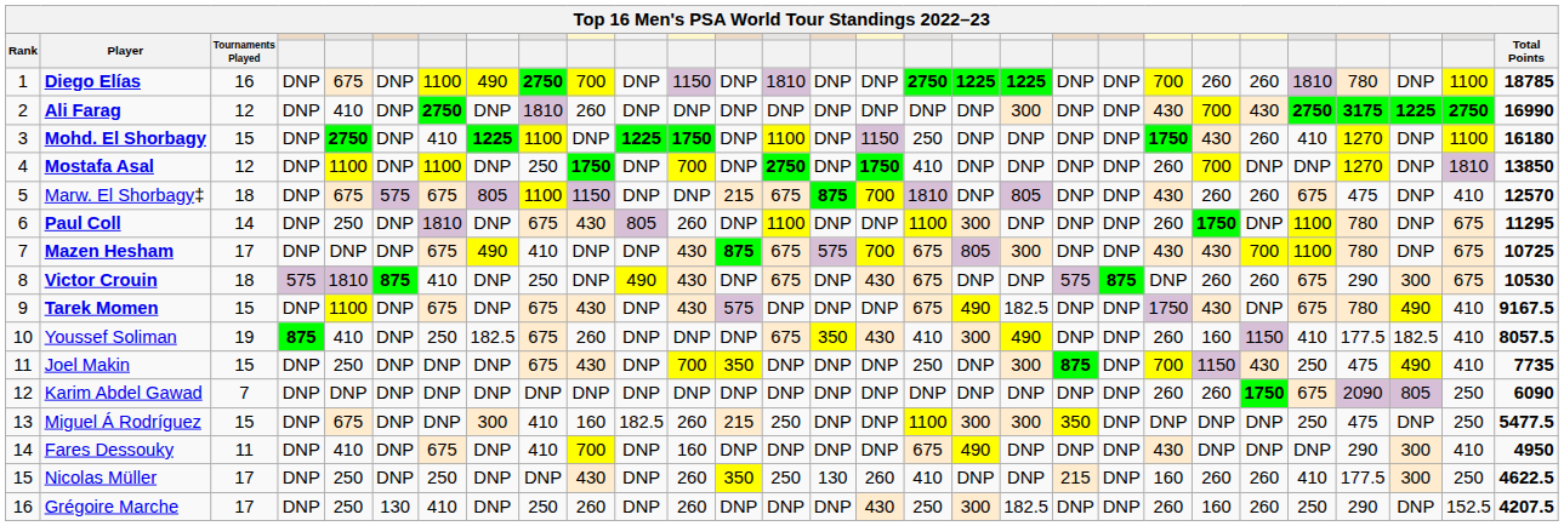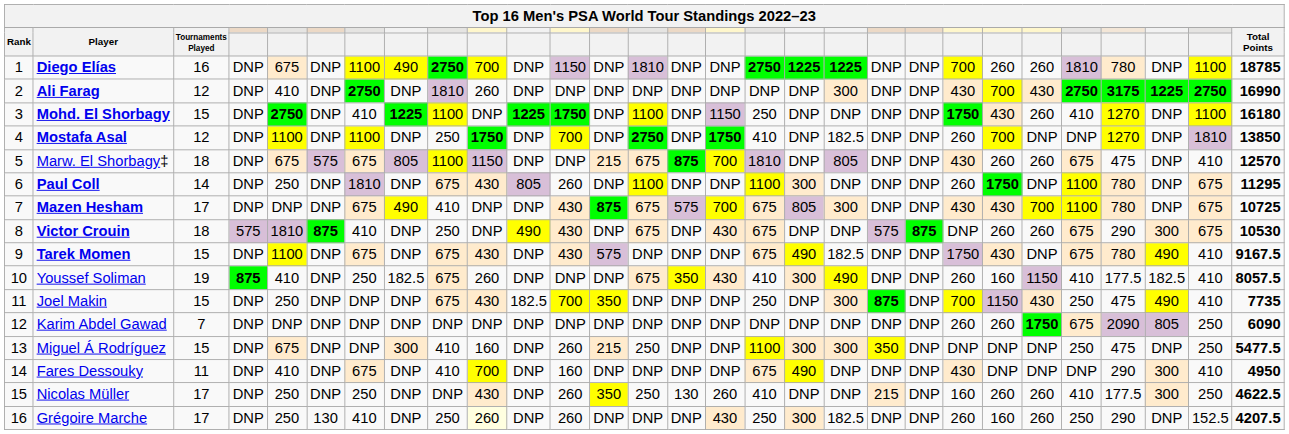 <table class="wikitable sortable">
 <tr>
 <th colspan=30 align="center">Top 16 Men's PSA World Tour Standings 2022–23</th>
 </tr>
 <tr>
 </tr>
 <tr style="font-size:8pt;font-weight:bold">
 <th rowspan=2 align="center">Rank</th>
 <th rowspan=2 align="center">Player</th>
 <th rowspan=2 align="center"><small>Tournaments<br>Played</small></th>
 <th style="background:#ecd9c6;"><small></small></th>
 <th style="background:#E5E4E2;"><small></small></th>
 <th style="background:#ecd9c6;"><small></small></th>
 <th style="background:#E5E4E2;"><small></small></th>
 <th style="background:#f2f2f2;"><small></small></th>
 <th style="background:#E5E4E2;"><small></small></th>
 <th style="background:#fff7cc;"><small></small></th>
 <th style="background:#f2f2f2;"><small></small></th>
 <th style="background:#fff7cc;"><small></small></th>
 <th style="background:#ecd9c6;"><small></small></th>
 <th style="background:#E5E4E2;"><small></small></th>
 <th style="background:#ecd9c6;"><small></small></th>
 <th style="background:#fff7cc;"><small></small></th>
 <th style="background:#E5E4E2;"><small></small></th>
 <th style="background:#f2f2f2;"><small></small></th>
 <th style="background:#f2f2f2;"><small></small></th>
 <th style="background:#ecd9c6;"><small></small></th>
 <th style="background:#ecd9c6;"><small></small></th>
 <th style="background:#fff7cc;"><small></small></th>
 <th style="background:#fff7cc;"><small></small></th>
 <th style="background:#fff7cc;"><small></small></th>
 <th style="background:#E5E4E2;"><small></small></th>
 <th style="background:#F3E6D7;"><small></small></th>
 <th style="background:#f2f2f2;"><small></small></th>
 <th style="background:#E5E4E2;"><small></small></th>
 <th rowspan=2 align="center">Total<br>Points</th>
 </tr>
 <tr>
 <th data-sort-type=number> </th>
 <th data-sort-type=number></th>
 <th data-sort-type=number></th>
 <th data-sort-type=number></th>
 <th data-sort-type=number></th>
 <th data-sort-type=number></th>
 <th data-sort-type=number></th>
 <th data-sort-type=number></th>
 <th data-sort-type=number></th>
 <th data-sort-type=number></th>
 <th data-sort-type=number></th>
 <th data-sort-type=number></th>
 <th data-sort-type=number></th>
 <th data-sort-type=number></th>
 <th data-sort-type=number></th>
 <th data-sort-type=number></th>
 <th data-sort-type=number></th>
 <th data-sort-type=number></th>
 <th data-sort-type=number></th>
 <th data-sort-type=number></th>
 <th data-sort-type=number></th>
 <th data-sort-type=number></th>
 <th data-sort-type=number></th>
 <th data-sort-type=number></th>
 <th data-sort-type=number></th>
 </tr>
 <tr>
 <td align=center>1</td>
 <td> <strong><a href='#'>Diego Elías</a></strong></td>
 <td align=center>16</td>
 <td align=center>DNP</td>
 <td align=center style="background:#ffebcd">675</td>
 <td align=center>DNP</td>
 <td align=center style="background:#ffff00">1100</td>
 <td align=center style="background:#ffff00">490</td>
 <td align=center style="background:#00ff00"><strong>2750</strong></td>
 <td align=center style="background:#ffff00">700</td>
 <td align=center>DNP</td>
 <td align=center style="background:#D8BFD8">1150</td>
 <td align=center>DNP</td>
 <td align=center style="background:#D8BFD8">1810</td>
 <td align=center>DNP</td>
 <td align=center>DNP</td>
 <td align=center style="background:#00ff00"><strong>2750</strong></td>
 <td align=center style="background:#00ff00"><strong>1225</strong></td>
 <td align=center style="background:#00ff00"><strong>1225</strong></td>
 <td align=center>DNP</td>
 <td align=center>DNP</td>
 <td align=center style="background:#ffff00">700</td>
 <td align=center>260</td>
 <td align=center>260</td>
 <td align=center style="background:#D8BFD8">1810</td>
 <td align=center style="background:#ffebcd">780</td>
 <td align=center>DNP</td>
 <td align=center style="background:#ffff00">1100</td>
 <td align=right><strong>18785</strong></td>
 </tr>
 <tr>
 <td align=center>2</td>
 <td> <strong><a href='#'>Ali Farag</a></strong></td>
 <td align=center>12</td>
 <td align=center>DNP</td>
 <td align=center>410</td>
 <td align=center>DNP</td>
 <td align=center style="background:#00ff00"><strong>2750</strong></td>
 <td align=center>DNP</td>
 <td align=center style="background:#D8BFD8">1810</td>
 <td align=center>260</td>
 <td align=center>DNP</td>
 <td align=center>DNP</td>
 <td align=center>DNP</td>
 <td align=center>DNP</td>
 <td align=center>DNP</td>
 <td align=center>DNP</td>
 <td align=center>DNP</td>
 <td align=center>DNP</td>
 <td align=center style="background:#ffebcd">300</td>
 <td align=center>DNP</td>
 <td align=center>DNP</td>
 <td align=center style="background:#ffebcd">430</td>
 <td align=center style="background:#ffff00">700</td>
 <td align=center style="background:#ffebcd">430</td>
 <td align=center style="background:#00ff00"><strong>2750</strong></td>
 <td align=center style="background:#00ff00"><strong>3175</strong></td>
 <td align=center style="background:#00ff00"><strong>1225</strong></td>
 <td align=center style="background:#00ff00"><strong>2750</strong></td>
 <td align=right><strong>16990</strong></td>
 </tr>
 <tr>
 <td align=center>3</td>
 <td nowrap> <strong><a href='#'>Mohd. El Shorbagy</a></strong></td>
 <td align=center>15</td>
 <td align=center>DNP</td>
 <td align=center style="background:#00ff00"><strong>2750</strong></td>
 <td align=center>DNP</td>
 <td align=center>410</td>
 <td align=center style="background:#00ff00"><strong>1225</strong></td>
 <td align=center style="background:#ffff00">1100</td>
 <td align=center>DNP</td>
 <td align=center style="background:#00ff00"><strong>1225</strong></td>
 <td align=center style="background:#00ff00"><strong>1750</strong></td>
 <td align=center>DNP</td>
 <td align=center style="background:#ffff00">1100</td>
 <td align=center>DNP</td>
 <td align=center style="background:#D8BFD8">1150</td>
 <td align=center>250</td>
 <td align=center>DNP</td>
 <td align=center>DNP</td>
 <td align=center>DNP</td>
 <td align=center>DNP</td>
 <td align=center style="background:#00ff00"><strong>1750</strong></td>
 <td align=center style="background:#ffebcd">430</td>
 <td align=center>260</td>
 <td align=center>410</td>
 <td align=center style="background:#ffff00">1270</td>
 <td align=center>DNP</td>
 <td align=center style="background:#ffff00">1100</td>
 <td align=right><strong>16180</strong></td>
 </tr>
 <tr>
 <td align=center>4</td>
 <td> <strong><a href='#'>Mostafa Asal</a></strong></td>
 <td align=center>12</td>
 <td align=center>DNP</td>
 <td align=center style="background:#ffff00">1100</td>
 <td align=center>DNP</td>
 <td align=center style="background:#ffff00">1100</td>
 <td align=center>DNP</td>
 <td align=center>250</td>
 <td align=center style="background:#00ff00"><strong>1750</strong></td>
 <td align=center>DNP</td>
 <td align=center style="background:#ffff00">700</td>
 <td align=center>DNP</td>
 <td align=center style="background:#00ff00"><strong>2750</strong></td>
 <td align=center>DNP</td>
 <td align=center style="background:#00ff00"><strong>1750</strong></td>
 <td align=center>410</td>
 <td align=center>DNP</td>
-<td align=center>DNP</td>
+<td align=center>182.5</td>
 <td align=center>DNP</td>
 <td align=center>DNP</td>
 <td align=center>260</td>
 <td align=center style="background:#ffff00">700</td>
 <td align=center>DNP</td>
 <td align=center>DNP</td>
 <td align=center style="background:#ffff00">1270</td>
 <td align=center>DNP</td>
 <td align=center style="background:#D8BFD8">1810</td>
 <td align=right><strong>13850</strong></td>
 </tr>
 <tr>
 <td align=center>5</td>
 <td> <a href='#'>Marw. El Shorbagy</a>‡</td>
 <td align=center>18</td>
 <td align=center>DNP</td>
 <td align=center style="background:#ffebcd">675</td>
 <td align=center style="background:#D8BFD8">575</td>
 <td align=center style="background:#ffebcd">675</td>
 <td align=center style="background:#D8BFD8">805</td>
 <td align=center style="background:#ffff00">1100</td>
 <td align=center style="background:#D8BFD8">1150</td>
 <td align=center>DNP</td>
 <td align=center>DNP</td>
 <td align=center style="background:#ffebcd">215</td>
 <td align=center style="background:#ffebcd">675</td>
 <td align=center style="background:#00ff00"><strong>875</strong></td>
 <td align=center style="background:#ffff00">700</td>
 <td align=center style="background:#D8BFD8">1810</td>
 <td align=center>DNP</td>
 <td align=center style="background:#D8BFD8">805</td>
 <td align=center>DNP</td>
 <td align=center>DNP</td>
 <td align=center style="background:#ffebcd">430</td>
 <td align=center>260</td>
 <td align=center>260</td>
 <td align=center style="background:#ffebcd">675</td>
 <td align=center>475</td>
 <td align=center>DNP</td>
 <td align=center>410</td>
 <td align=right><strong>12570</strong></td>
 </tr>
 <tr>
 <td align=center>6</td>
 <td> <strong><a href='#'>Paul Coll</a></strong></td>
 <td align=center>14</td>
 <td align=center>DNP</td>
 <td align=center>250</td>
 <td align=center>DNP</td>
 <td align=center style="background:#D8BFD8">1810</td>
 <td align=center>DNP</td>
 <td align=center style="background:#ffebcd">675</td>
 <td align=center style="background:#ffebcd">430</td>
 <td align=center style="background:#D8BFD8">805</td>
 <td align=center>260</td>
 <td align=center>DNP</td>
 <td align=center style="background:#ffff00">1100</td>
 <td align=center>DNP</td>
 <td align=center>DNP</td>
 <td align=center style="background:#ffff00">1100</td>
 <td align=center style="background:#ffebcd">300</td>
 <td align=center>DNP</td>
 <td align=center>DNP</td>
 <td align=center>DNP</td>
 <td align=center>260</td>
 <td align=center style="background:#00ff00"><strong>1750</strong></td>
 <td align=center>DNP</td>
 <td align=center style="background:#ffff00">1100</td>
 <td align=center style="background:#ffebcd">780</td>
 <td align=center>DNP</td>
 <td align=center style="background:#ffebcd">675</td>
 <td align=right><strong>11295</strong></td>
 </tr>
 <tr>
 <td align=center>7</td>
 <td> <strong><a href='#'>Mazen Hesham</a></strong></td>
 <td align=center>17</td>
 <td align=center>DNP</td>
 <td align=center>DNP</td>
 <td align=center>DNP</td>
 <td align=center style="background:#ffebcd">675</td>
 <td align=center style="background:#ffff00">490</td>
 <td align=center>410</td>
 <td align=center>DNP</td>
 <td align=center>DNP</td>
 <td align=center style="background:#ffebcd">430</td>
 <td align=center style="background:#00ff00"><strong>875</strong></td>
 <td align=center style="background:#ffebcd">675</td>
 <td align=center style="background:#D8BFD8">575</td>
 <td align=center style="background:#ffff00">700</td>
 <td align=center style="background:#ffebcd">675</td>
 <td align=center style="background:#D8BFD8">805</td>
 <td align=center style="background:#ffebcd">300</td>
 <td align=center>DNP</td>
 <td align=center>DNP</td>
 <td align=center style="background:#ffebcd">430</td>
 <td align=center style="background:#ffebcd">430</td>
 <td align=center style="background:#ffff00">700</td>
 <td align=center style="background:#ffff00">1100</td>
 <td align=center style="background:#ffebcd">780</td>
 <td align=center>DNP</td>
 <td align=center style="background:#ffebcd">675</td>
 <td align=right><strong>10725</strong></td>
 </tr>
 <tr>
 <td align=center>8</td>
 <td> <strong><a href='#'>Victor Crouin</a></strong></td>
 <td align=center>18</td>
 <td align=center style="background:#D8BFD8">575</td>
 <td align=center style="background:#D8BFD8">1810</td>
 <td align=center style="background:#00ff00"><strong>875</strong></td>
 <td align=center>410</td>
 <td align=center>DNP</td>
 <td align=center>250</td>
 <td align=center>DNP</td>
 <td align=center style="background:#ffff00">490</td>
 <td align=center style="background:#ffebcd">430</td>
 <td align=center>DNP</td>
 <td align=center style="background:#ffebcd">675</td>
 <td align=center>DNP</td>
 <td align=center style="background:#ffebcd">430</td>
 <td align=center style="background:#ffebcd">675</td>
 <td align=center>DNP</td>
 <td align=center>DNP</td>
 <td align=center style="background:#D8BFD8">575</td>
 <td align=center style="background:#00ff00"><strong>875</strong></td>
 <td align=center>DNP</td>
 <td align=center>260</td>
 <td align=center>260</td>
 <td align=center style="background:#ffebcd">675</td>
 <td align=center>290</td>
 <td align=center style="background:#ffebcd">300</td>
 <td align=center style="background:#ffebcd">675</td>
 <td align=right><strong>10530</strong></td>
 </tr>
 <tr>
 <td align=center>9</td>
 <td> <strong><a href='#'>Tarek Momen</a></strong></td>
 <td align=center>15</td>
 <td align=center>DNP</td>
 <td align=center style="background:#ffff00">1100</td>
 <td align=center>DNP</td>
 <td align=center style="background:#ffebcd">675</td>
 <td align=center>DNP</td>
 <td align=center style="background:#ffebcd">675</td>
 <td align=center style="background:#ffebcd">430</td>
 <td align=center>DNP</td>
 <td align=center style="background:#ffebcd">430</td>
 <td align=center style="background:#D8BFD8">575</td>
 <td align=center>DNP</td>
 <td align=center>DNP</td>
 <td align=center>DNP</td>
 <td align=center style="background:#ffebcd">675</td>
 <td align=center style="background:#ffff00">490</td>
 <td align=center>182.5</td>
 <td align=center>DNP</td>
 <td align=center>DNP</td>
 <td align=center style="background:#D8BFD8">1750</td>
 <td align=center style="background:#ffebcd">430</td>
 <td align=center>DNP</td>
 <td align=center style="background:#ffebcd">675</td>
 <td align=center style="background:#ffebcd">780</td>
 <td align=center style="background:#ffff00">490</td>
 <td align=center>410</td>
 <td align=right><strong>9167.5</strong></td>
 </tr>
 <tr>
 <td align=center>10</td>
 <td> <a href='#'>Youssef Soliman</a></td>
 <td align=center>19</td>
 <td align=center style="background:#00ff00"><strong>875</strong></td>
 <td align=center>410</td>
 <td align=center>DNP</td>
 <td align=center>250</td>
 <td align=center>182.5</td>
 <td align=center style="background:#ffebcd">675</td>
 <td align=center>260</td>
 <td align=center>DNP</td>
 <td align=center>DNP</td>
 <td align=center>DNP</td>
 <td align=center style="background:#ffebcd">675</td>
 <td align=center style="background:#ffff00">350</td>
 <td align=center style="background:#ffebcd">430</td>
 <td align=center>410</td>
 <td align=center style="background:#ffebcd">300</td>
 <td align=center style="background:#ffff00">490</td>
 <td align=center>DNP</td>
 <td align=center>DNP</td>
 <td align=center>260</td>
 <td align=center>160</td>
 <td align=center style="background:#D8BFD8">1150</td>
 <td align=center>410</td>
 <td align=center>177.5</td>
 <td align=center>182.5</td>
 <td align=center>410</td>
 <td align=right><strong>8057.5</strong></td>
 </tr>
 <tr>
 <td align=center>11</td>
 <td> <a href='#'>Joel Makin</a></td>
 <td align=center>15</td>
 <td align=center>DNP</td>
 <td align=center>250</td>
 <td align=center>DNP</td>
 <td align=center>DNP</td>
 <td align=center>DNP</td>
 <td align=center style="background:#ffebcd">675</td>
 <td align=center style="background:#ffebcd">430</td>
-<td align=center>DNP</td>
+<td align=center>182.5</td>
 <td align=center style="background:#ffff00">700</td>
 <td align=center style="background:#ffff00">350</td>
 <td align=center>DNP</td>
 <td align=center>DNP</td>
 <td align=center>DNP</td>
 <td align=center>250</td>
 <td align=center>DNP</td>
 <td align=center style="background:#ffebcd">300</td>
 <td align=center style="background:#00ff00"><strong>875</strong></td>
 <td align=center>DNP</td>
 <td align=center style="background:#ffff00">700</td>
 <td align=center style="background:#D8BFD8">1150</td>
 <td align=center style="background:#ffebcd">430</td>
 <td align=center>250</td>
 <td align=center>475</td>
 <td align=center style="background:#ffff00">490</td>
 <td align=center>410</td>
 <td align=right><strong>7735</strong></td>
 </tr>
 <tr>
 <td align=center>12</td>
 <td> <a href='#'>Karim Abdel Gawad</a></td>
 <td align=center>7</td>
 <td align=center>DNP</td>
 <td align=center>DNP</td>
 <td align=center>DNP</td>
 <td align=center>DNP</td>
 <td align=center>DNP</td>
 <td align=center>DNP</td>
 <td align=center>DNP</td>
 <td align=center>DNP</td>
 <td align=center>DNP</td>
 <td align=center>DNP</td>
 <td align=center>DNP</td>
 <td align=center>DNP</td>
 <td align=center>DNP</td>
 <td align=center>DNP</td>
 <td align=center>DNP</td>
 <td align=center>DNP</td>
 <td align=center>DNP</td>
 <td align=center>DNP</td>
 <td align=center>260</td>
 <td align=center>260</td>
 <td align=center style="background:#00ff00"><strong>1750</strong></td>
 <td align=center style="background:#ffebcd">675</td>
 <td align=center style="background:#D8BFD8">2090</td>
 <td align=center style="background:#D8BFD8">805</td>
 <td align=center>250</td>
 <td align=right><strong>6090</strong></td>
 </tr>
 <tr>
 <td align=center>13</td>
 <td> <a href='#'>Miguel Á Rodríguez</a></td>
 <td align=center>15</td>
 <td align=center>DNP</td>
 <td align=center style="background:#ffebcd">675</td>
 <td align=center>DNP</td>
 <td align=center>DNP</td>
 <td align=center style="background:#ffebcd">300</td>
 <td align=center>410</td>
 <td align=center>160</td>
-<td align=center>182.5</td>
+<td align=center>DNP</td>
 <td align=center>260</td>
 <td align=center style="background:#ffebcd">215</td>
 <td align=center>250</td>
 <td align=center>DNP</td>
 <td align=center>DNP</td>
 <td align=center style="background:#ffff00">1100</td>
 <td align=center style="background:#ffebcd">300</td>
 <td align=center style="background:#ffebcd">300</td>
 <td align=center style="background:#ffff00">350</td>
 <td align=center>DNP</td>
 <td align=center>DNP</td>
 <td align=center>DNP</td>
 <td align=center>DNP</td>
 <td align=center>250</td>
 <td align=center>475</td>
 <td align=center>DNP</td>
 <td align=center>250</td>
 <td align=right><strong>5477.5</strong></td>
 </tr>
 <tr>
 <td align=center>14</td>
 <td> <a href='#'>Fares Dessouky</a></td>
 <td align=center>11</td>
 <td align=center>DNP</td>
 <td align=center>410</td>
 <td align=center>DNP</td>
 <td align=center style="background:#ffebcd">675</td>
 <td align=center>DNP</td>
 <td align=center>410</td>
 <td align=center style="background:#ffff00">700</td>
 <td align=center>DNP</td>
 <td align=center>160</td>
 <td align=center>DNP</td>
 <td align=center>DNP</td>
 <td align=center>DNP</td>
 <td align=center>DNP</td>
 <td align=center style="background:#ffebcd">675</td>
 <td align=center style="background:#ffff00">490</td>
 <td align=center>DNP</td>
 <td align=center>DNP</td>
 <td align=center>DNP</td>
 <td align=center style="background:#ffebcd">430</td>
 <td align=center>DNP</td>
 <td align=center>DNP</td>
 <td align=center>DNP</td>
 <td align=center>290</td>
 <td align=center style="background:#ffebcd">300</td>
 <td align=center>410</td>
 <td align=right><strong>4950</strong></td>
 </tr>
 <tr>
 <td align=center>15</td>
 <td> <a href='#'>Nicolas Müller</a></td>
 <td align=center>17</td>
 <td align=center>DNP</td>
 <td align=center>250</td>
 <td align=center>DNP</td>
 <td align=center>250</td>
 <td align=center>DNP</td>
 <td align=center>DNP</td>
 <td align=center style="background:#ffebcd">430</td>
 <td align=center>DNP</td>
 <td align=center>260</td>
 <td align=center style="background:#ffff00">350</td>
 <td align=center>250</td>
 <td align=center>130</td>
 <td align=center>260</td>
 <td align=center>410</td>
 <td align=center>DNP</td>
 <td align=center>DNP</td>
 <td align=center style="background:#ffebcd">215</td>
 <td align=center>DNP</td>
 <td align=center>160</td>
 <td align=center>260</td>
 <td align=center>260</td>
 <td align=center>410</td>
 <td align=center>177.5</td>
 <td align=center style="background:#ffebcd">300</td>
 <td align=center>250</td>
 <td align=right><strong>4622.5</strong></td>
 </tr>
 <tr>
 <td align=center>16</td>
 <td> <a href='#'>Grégoire Marche</a></td>
 <td align=center>17</td>
 <td align=center>DNP</td>
 <td align=center>250</td>
 <td align=center>130</td>
 <td align=center>410</td>
 <td align=center>DNP</td>
 <td align=center>250</td>
-<td align=center>260</td>
+<td align=center style="background: lightyellow;">260</td>
 <td align=center>DNP</td>
 <td align=center>260</td>
 <td align=center>DNP</td>
 <td align=center>DNP</td>
 <td align=center>DNP</td>
 <td align=center style="background:#ffebcd">430</td>
 <td align=center>250</td>
 <td align=center style="background:#ffebcd">300</td>
 <td align=center>182.5</td>
 <td align=center>DNP</td>
 <td align=center>DNP</td>
 <td align=center>260</td>
 <td align=center>160</td>
 <td align=center>260</td>
 <td align=center>250</td>
 <td align=center>290</td>
 <td align=center>DNP</td>
 <td align=center>152.5</td>
 <td align=right><strong>4207.5</strong><br></td>
 </tr>
 </table>
